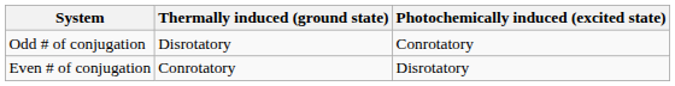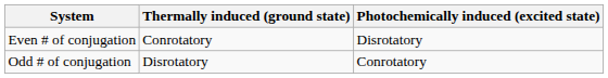 <table class="wikitable" border="1">
 <tr>
 <th>System</th>
 <th>Thermally induced (ground state)</th>
 <th>Photochemically induced (excited state)</th>
 </tr>
 <tr>
+<td>Even # of conjugation</td>
+<td>Conrotatory</td>
+<td>Disrotatory</td>
+</tr>
+<tr>
 <td>Odd # of conjugation</td>
 <td>Disrotatory</td>
 <td>Conrotatory</td>
 </tr>
-<tr>
-<td>Even # of conjugation</td>
-<td>Conrotatory</td>
-<td>Disrotatory</td>
-</tr>
 </table>
